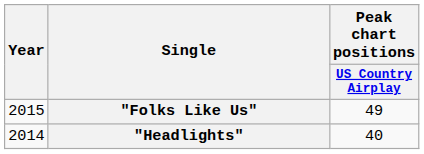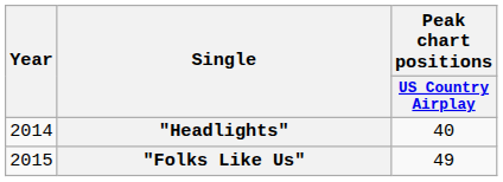 <table class="wikitable plainrowheaders" style="text-align:center;">
 <tr>
 <th rowspan="2">Year</th>
 <th rowspan="2" style="width:18em;">Single</th>
 <th colspan="1">Peak chart positions</th>
 </tr>
 <tr style="font-size:smaller;">
 <th width="45"><a href='#'>US Country Airplay</a><br></th>
 </tr>
 <tr>
+<td>2014</td>
+<th scope="row">"Headlights"</th>
+<td>40</td>
+</tr>
+<tr>
 <td>2015</td>
 <th scope="row">"Folks Like Us"</th>
 <td>49</td>
 </tr>
-<tr>
-<td>2014</td>
-<th scope="row">"Headlights"</th>
-<td>40</td>
-</tr>
 </table>
